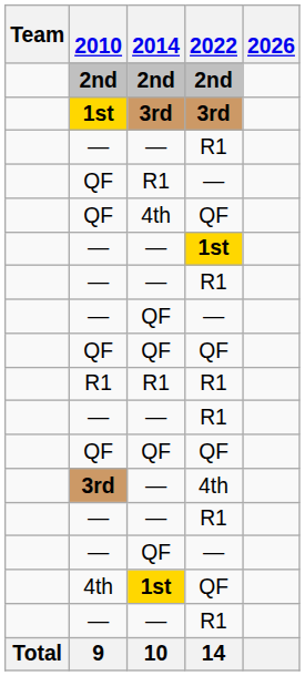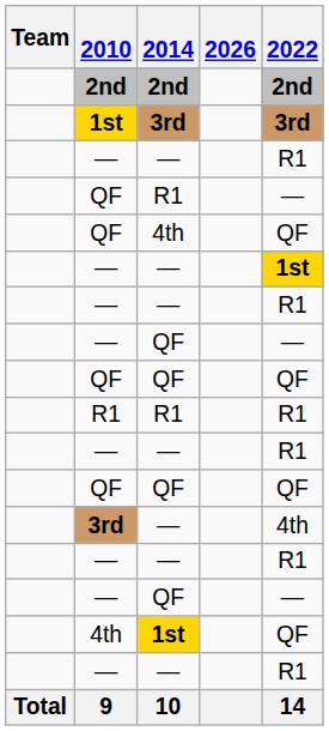 <table class="wikitable" style="text-align:center; font-size:90%">
 <tr>
 <th>Team</th>
 <th><br><a href='#'>2010</a></th>
 <th><br><a href='#'>2014</a></th>
+<th><br><a href='#'>2026</a></th>
 <th><br><a href='#'>2022</a></th>
-<th><br><a href='#'>2026</a></th>
 </tr>
 <tr>
 <td align=left></td>
 <td bgcolor=silver><strong>2nd</strong></td>
 <td bgcolor=silver><strong>2nd</strong></td>
+<td></td>
 <td bgcolor=silver><strong>2nd</strong></td>
-<td></td>
 </tr>
 <tr>
 <td align=left></td>
 <td bgcolor=gold><strong>1st</strong></td>
 <td bgcolor=cc9966><strong>3rd</strong></td>
+<td></td>
 <td bgcolor=cc9966><strong>3rd</strong></td>
-<td></td>
 </tr>
 <tr>
 <td align=left></td>
 <td>—</td>
 <td>—</td>
+<td></td>
 <td>R1</td>
-<td></td>
 </tr>
 <tr>
 <td align=left></td>
 <td>QF</td>
 <td>R1</td>
+<td></td>
 <td>—</td>
-<td></td>
 </tr>
 <tr>
 <td align=left></td>
 <td>QF</td>
 <td>4th</td>
+<td></td>
 <td>QF</td>
-<td></td>
 </tr>
 <tr>
 <td align=left></td>
 <td>—</td>
 <td>—</td>
+<td></td>
 <td bgcolor=gold><strong>1st</strong></td>
-<td></td>
 </tr>
 <tr>
 <td align=left></td>
 <td>—</td>
 <td>—</td>
+<td></td>
 <td>R1</td>
-<td></td>
 </tr>
 <tr>
 <td align=left></td>
 <td>—</td>
 <td>QF</td>
+<td></td>
 <td>—</td>
-<td></td>
 </tr>
 <tr>
 <td align=left></td>
 <td>QF</td>
 <td>QF</td>
+<td></td>
 <td>QF</td>
-<td></td>
 </tr>
 <tr>
 <td align=left></td>
 <td>R1</td>
 <td>R1</td>
+<td></td>
 <td>R1</td>
-<td></td>
 </tr>
 <tr>
 <td align=left></td>
 <td>—</td>
 <td>—</td>
+<td></td>
 <td>R1</td>
-<td></td>
 </tr>
 <tr>
 <td align=left></td>
 <td>QF</td>
 <td>QF</td>
+<td></td>
 <td>QF</td>
-<td></td>
 </tr>
 <tr>
 <td align=left></td>
 <td bgcolor=cc9966><strong>3rd</strong></td>
 <td>—</td>
+<td></td>
 <td>4th</td>
-<td></td>
 </tr>
 <tr>
 <td align=left></td>
 <td>—</td>
 <td>—</td>
+<td></td>
 <td>R1</td>
-<td></td>
 </tr>
 <tr>
 <td align=left></td>
 <td>—</td>
 <td>QF</td>
+<td></td>
 <td>—</td>
-<td></td>
 </tr>
 <tr>
 <td align=left></td>
 <td>4th</td>
 <td bgcolor=gold><strong>1st</strong></td>
+<td></td>
 <td>QF</td>
-<td></td>
 </tr>
 <tr>
 <td align=left></td>
 <td>—</td>
 <td>—</td>
+<td></td>
 <td>R1</td>
-<td></td>
 </tr>
 <tr>
 <th>Total</th>
 <th>9</th>
 <th>10</th>
+<th></th>
 <th>14</th>
-<th></th>
 </tr>
 </table>
